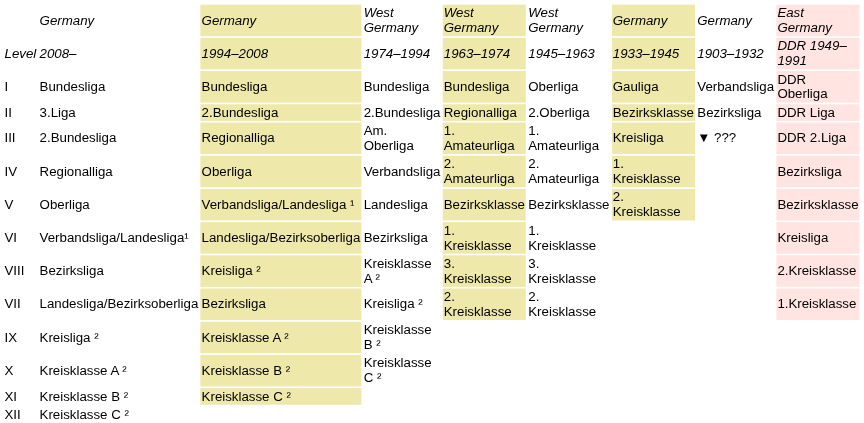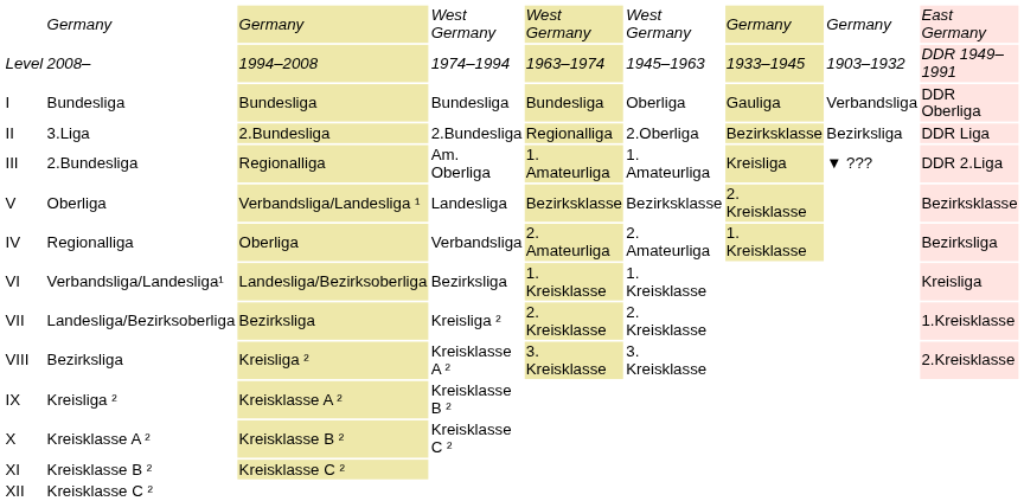 <table>
 <tr>
 <td></td>
 <td><em>Germany</em></td>
 <td bgcolor="eee8aa"><em>Germany</em></td>
 <td><em>West Germany</em></td>
 <td bgcolor="eee8aa"><em>West Germany</em></td>
 <td><em>West Germany</em></td>
 <td bgcolor="eee8aa"><em>Germany</em></td>
 <td><em>Germany</em></td>
 <td bgcolor="ffe4e1"><em>East Germany</em></td>
 </tr>
 <tr>
 <td width=35px><em>Level</em></td>
 <td><em>2008–</em></td>
 <td width=100px bgcolor="eee8aa"><em>1994–2008</em></td>
 <td width=100px><em>1974–1994</em></td>
 <td width=100px bgcolor="eee8aa"><em>1963–1974</em></td>
 <td width=100px><em>1945–1963</em></td>
 <td width=100px bgcolor="eee8aa"><em>1933–1945</em></td>
 <td width=100px><em>1903–1932</em></td>
 <td width=100px bgcolor="ffe4e1"><em>DDR 1949–1991</em></td>
 </tr>
 <tr>
 <td>I</td>
 <td>Bundesliga</td>
 <td bgcolor="eee8aa">Bundesliga</td>
 <td>Bundesliga</td>
 <td bgcolor="eee8aa">Bundesliga</td>
 <td>Oberliga</td>
 <td bgcolor="eee8aa">Gauliga</td>
 <td>Verbandsliga</td>
 <td bgcolor="ffe4e1">DDR Oberliga</td>
 </tr>
 <tr>
 <td>II</td>
 <td>3.Liga</td>
 <td bgcolor="eee8aa">2.Bundesliga</td>
 <td>2.Bundesliga</td>
 <td bgcolor="eee8aa">Regionalliga</td>
 <td>2.Oberliga</td>
 <td bgcolor="eee8aa">Bezirksklasse</td>
 <td>Bezirksliga</td>
 <td bgcolor="ffe4e1">DDR Liga</td>
 </tr>
 <tr>
 <td>III</td>
 <td>2.Bundesliga</td>
 <td bgcolor="eee8aa">Regionalliga</td>
 <td>Am. Oberliga</td>
 <td bgcolor="eee8aa">1. Amateurliga</td>
 <td>1. Amateurliga</td>
 <td bgcolor="eee8aa">Kreisliga</td>
 <td>▼ ???</td>
 <td bgcolor="ffe4e1">DDR 2.Liga</td>
 </tr>
 <tr>
+<td>V</td>
+<td>Oberliga</td>
+<td bgcolor="eee8aa">Verbandsliga/Landesliga ¹</td>
+<td>Landesliga</td>
+<td bgcolor="eee8aa">Bezirksklasse</td>
+<td>Bezirksklasse</td>
+<td bgcolor="eee8aa">2. Kreisklasse</td>
+<td></td>
+<td bgcolor="ffe4e1">Bezirksklasse</td>
+</tr>
+<tr>
 <td>IV</td>
 <td>Regionalliga</td>
 <td bgcolor="eee8aa">Oberliga</td>
 <td>Verbandsliga</td>
 <td bgcolor="eee8aa">2. Amateurliga</td>
 <td>2. Amateurliga</td>
 <td bgcolor="eee8aa">1. Kreisklasse</td>
 <td></td>
 <td bgcolor="ffe4e1">Bezirksliga</td>
-</tr>
-<tr>
-<td>V</td>
-<td>Oberliga</td>
-<td bgcolor="eee8aa">Verbandsliga/Landesliga ¹</td>
-<td>Landesliga</td>
-<td bgcolor="eee8aa">Bezirksklasse</td>
-<td>Bezirksklasse</td>
-<td bgcolor="eee8aa">2. Kreisklasse</td>
-<td></td>
-<td bgcolor="ffe4e1">Bezirksklasse</td>
 </tr>
 <tr>
 <td>VI</td>
 <td>Verbandsliga/Landesliga¹</td>
 <td bgcolor="eee8aa">Landesliga/Bezirksoberliga</td>
 <td>Bezirksliga</td>
 <td bgcolor="eee8aa">1. Kreisklasse</td>
 <td>1. Kreisklasse</td>
 <td></td>
 <td></td>
 <td bgcolor="ffe4e1">Kreisliga</td>
 </tr>
 <tr>
+<td>VII</td>
+<td>Landesliga/Bezirksoberliga</td>
+<td bgcolor="eee8aa">Bezirksliga</td>
+<td>Kreisliga ²</td>
+<td bgcolor="eee8aa">2. Kreisklasse</td>
+<td>2. Kreisklasse</td>
+<td></td>
+<td></td>
+<td bgcolor="ffe4e1">1.Kreisklasse</td>
+</tr>
+<tr>
 <td>VIII</td>
 <td>Bezirksliga</td>
 <td bgcolor="eee8aa">Kreisliga ²</td>
 <td>Kreisklasse A ²</td>
 <td bgcolor="eee8aa">3. Kreisklasse</td>
 <td>3. Kreisklasse</td>
 <td></td>
 <td></td>
 <td bgcolor="ffe4e1">2.Kreisklasse</td>
-</tr>
-<tr>
-<td>VII</td>
-<td>Landesliga/Bezirksoberliga</td>
-<td bgcolor="eee8aa">Bezirksliga</td>
-<td>Kreisliga ²</td>
-<td bgcolor="eee8aa">2. Kreisklasse</td>
-<td>2. Kreisklasse</td>
-<td></td>
-<td></td>
-<td bgcolor="ffe4e1">1.Kreisklasse</td>
 </tr>
 <tr>
 <td>IX</td>
 <td>Kreisliga ²</td>
 <td bgcolor="eee8aa">Kreisklasse A ²</td>
 <td>Kreisklasse B ²</td>
 </tr>
 <tr>
 <td>X</td>
 <td>Kreisklasse A ²</td>
 <td bgcolor="eee8aa">Kreisklasse B ²</td>
 <td>Kreisklasse C ²</td>
 </tr>
 <tr>
 <td>XI</td>
 <td>Kreisklasse B ²</td>
 <td bgcolor="eee8aa">Kreisklasse C ²</td>
 </tr>
 <tr>
 <td>XII</td>
 <td>Kreisklasse C ²</td>
 </tr>
 </table>
